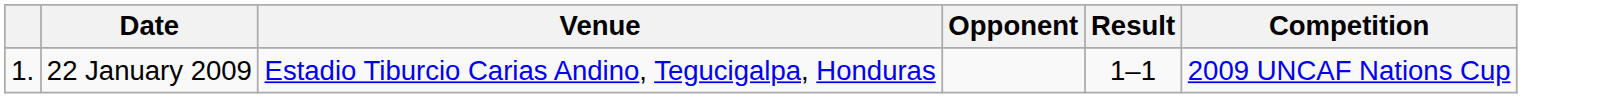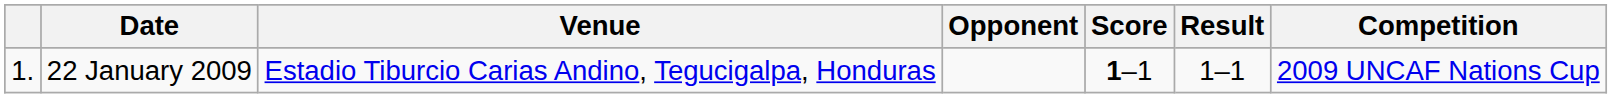 <table class="wikitable">
 <tr>
 <th></th>
 <th>Date</th>
 <th>Venue</th>
 <th>Opponent</th>
+<th>Score</th>
 <th>Result</th>
 <th>Competition</th>
 </tr>
 <tr>
 <td align="center">1.</td>
 <td>22 January 2009</td>
 <td><a href='#'>Estadio Tiburcio Carias Andino</a>, <a href='#'>Tegucigalpa</a>, <a href='#'>Honduras</a></td>
 <td></td>
+<td align="center"><strong>1</strong>–1</td>
 <td align="center">1–1</td>
 <td><a href='#'>2009 UNCAF Nations Cup</a></td>
 </tr>
 </table>
